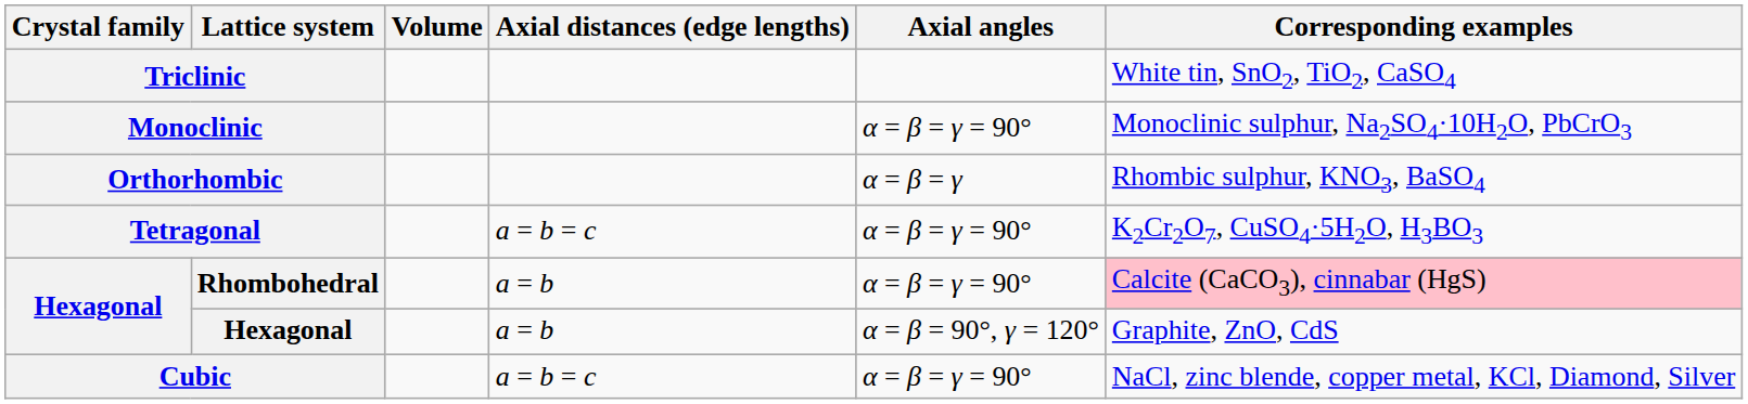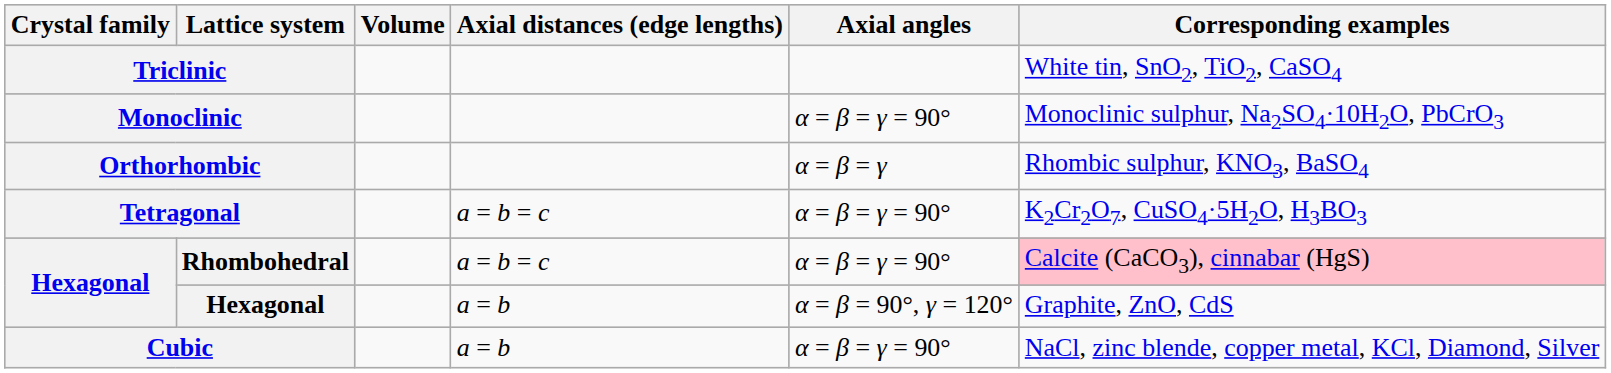 <table class="wikitable skin-invert-image">
 <tr>
 <th>Crystal family</th>
 <th>Lattice system</th>
 <th>Volume</th>
 <th>Axial distances (edge lengths)</th>
 <th>Axial angles</th>
 <th>Corresponding examples</th>
 </tr>
 <tr>
 <th colspan=2><a href='#'>Triclinic</a></th>
 <td></td>
 <td></td>
 <td></td>
 <td><a href='#'>White tin</a>, <a href='#'>SnO<sub>2</sub></a>, <a href='#'>TiO<sub>2</sub></a>, <a href='#'>CaSO<sub>4</sub></a></td>
 </tr>
 <tr>
 <th colspan=2><a href='#'>Monoclinic</a></th>
 <td></td>
 <td></td>
 <td><em>α</em> = <em>β</em> = <em>γ</em> = 90°</td>
 <td><a href='#'>Monoclinic sulphur</a>, <a href='#'>Na<sub>2</sub>SO<sub>4</sub>·10H<sub>2</sub>O</a>, <a href='#'>PbCrO<sub>3</sub></a></td>
 </tr>
 <tr>
 <th colspan=2><a href='#'>Orthorhombic</a></th>
 <td></td>
 <td></td>
 <td><em>α</em> = <em>β</em> = <em>γ</em></td>
 <td><a href='#'>Rhombic sulphur</a>, <a href='#'>KNO<sub>3</sub></a>, <a href='#'>BaSO<sub>4</sub></a></td>
 </tr>
 <tr>
 <th colspan=2><a href='#'>Tetragonal</a></th>
 <td></td>
 <td><em>a</em> = <em>b</em> = <em>c</em></td>
 <td><em>α</em> = <em>β</em> = <em>γ</em> = 90°</td>
 <td><a href='#'>K<sub>2</sub>Cr<sub>2</sub>O<sub>7</sub></a>, <a href='#'>CuSO<sub>4</sub>·5H<sub>2</sub>O</a>, <a href='#'>H<sub>3</sub>BO<sub>3</sub></a></td>
 </tr>
 <tr>
 <th rowspan=2><a href='#'>Hexagonal</a></th>
 <th>Rhombohedral</th>
 <td></td>
-<td><em>a</em> = <em>b</em></td>
+<td><em>a</em> = <em>b</em> = <em>c</em></td>
 <td><em>α</em> = <em>β</em> = <em>γ</em> = 90°</td>
 <td style="background: pink;"><a href='#'>Calcite</a> (CaCO<sub>3</sub>), <a href='#'>cinnabar</a> (HgS)</td>
 </tr>
 <tr>
 <th>Hexagonal</th>
 <td></td>
 <td><em>a</em> = <em>b</em></td>
 <td><em>α</em> = <em>β</em> = 90°, <em>γ</em> = 120°</td>
 <td><a href='#'>Graphite</a>, <a href='#'>ZnO</a>, <a href='#'>CdS</a></td>
 </tr>
 <tr>
 <th colspan=2><a href='#'>Cubic</a></th>
 <td></td>
-<td><em>a</em> = <em>b</em> = <em>c</em></td>
+<td><em>a</em> = <em>b</em></td>
 <td><em>α</em> = <em>β</em> = <em>γ</em> = 90°</td>
 <td><a href='#'>NaCl</a>, <a href='#'>zinc blende</a>, <a href='#'>copper metal</a>, <a href='#'>KCl</a>, <a href='#'>Diamond</a>, <a href='#'>Silver</a></td>
 </tr>
 </table>
